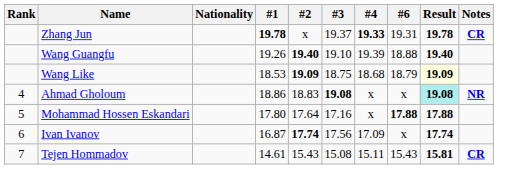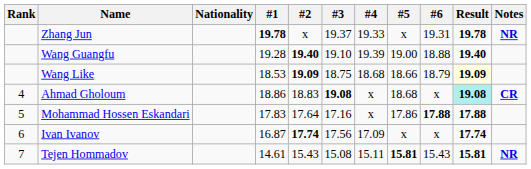 <table class="wikitable sortable" style="text-align:center;font-size:90%">
 <tr>
 <th>Rank</th>
 <th>Name</th>
 <th>Nationality</th>
 <th>#1</th>
 <th>#2</th>
 <th>#3</th>
 <th>#4</th>
+<th>#5</th>
 <th>#6</th>
 <th>Result</th>
 <th>Notes</th>
 </tr>
 <tr>
 <td></td>
 <td align=left><a href='#'>Zhang Jun</a></td>
 <td align=left></td>
 <td><strong>19.78</strong></td>
 <td>x</td>
 <td>19.37</td>
-<td><strong>19.33</strong></td>
+<td>19.33</td>
+<td>x</td>
 <td>19.31</td>
 <td><strong>19.78</strong></td>
-<td><strong><a href='#'>CR</a></strong></td>
+<td><strong><a href='#'>NR</a></strong></td>
 </tr>
 <tr>
 <td></td>
 <td align=left><a href='#'>Wang Guangfu</a></td>
 <td align=left></td>
-<td>19.26</td>
+<td>19.28</td>
 <td><strong>19.40</strong></td>
 <td>19.10</td>
 <td>19.39</td>
+<td>19.00</td>
 <td>18.88</td>
 <td><strong>19.40</strong></td>
 <td></td>
 </tr>
 <tr>
 <td></td>
 <td align=left><a href='#'>Wang Like</a></td>
 <td align=left></td>
 <td>18.53</td>
 <td><strong>19.09</strong></td>
 <td>18.75</td>
 <td>18.68</td>
+<td>18.66</td>
 <td>18.79</td>
 <td style="background: lightyellow;"><strong>19.09</strong></td>
 <td></td>
 </tr>
 <tr>
 <td>4</td>
 <td align=left><a href='#'>Ahmad Gholoum</a></td>
 <td align=left></td>
 <td>18.86</td>
 <td>18.83</td>
 <td><strong>19.08</strong></td>
 <td>x</td>
+<td>18.68</td>
 <td>x</td>
 <td style="background: paleturquoise;"><strong>19.08</strong></td>
-<td><strong><a href='#'>NR</a></strong></td>
+<td><strong><a href='#'>CR</a></strong></td>
 </tr>
 <tr>
 <td>5</td>
 <td align=left><a href='#'>Mohammad Hossen Eskandari</a></td>
 <td align=left></td>
-<td>17.80</td>
+<td>17.83</td>
 <td>17.64</td>
 <td>17.16</td>
 <td>x</td>
+<td>17.86</td>
 <td><strong>17.88</strong></td>
 <td><strong>17.88</strong></td>
 <td></td>
 </tr>
 <tr>
 <td>6</td>
 <td align=left><a href='#'>Ivan Ivanov</a></td>
 <td align=left></td>
 <td>16.87</td>
 <td><strong>17.74</strong></td>
 <td>17.56</td>
 <td>17.09</td>
 <td>x</td>
+<td>x</td>
 <td><strong>17.74</strong></td>
 <td></td>
 </tr>
 <tr>
 <td>7</td>
 <td align=left><a href='#'>Tejen Hommadov</a></td>
 <td align=left></td>
 <td>14.61</td>
 <td>15.43</td>
 <td>15.08</td>
 <td>15.11</td>
+<td><strong>15.81</strong></td>
 <td>15.43</td>
 <td><strong>15.81</strong></td>
-<td><strong><a href='#'>CR</a></strong></td>
+<td><strong><a href='#'>NR</a></strong></td>
 </tr>
 </table>
